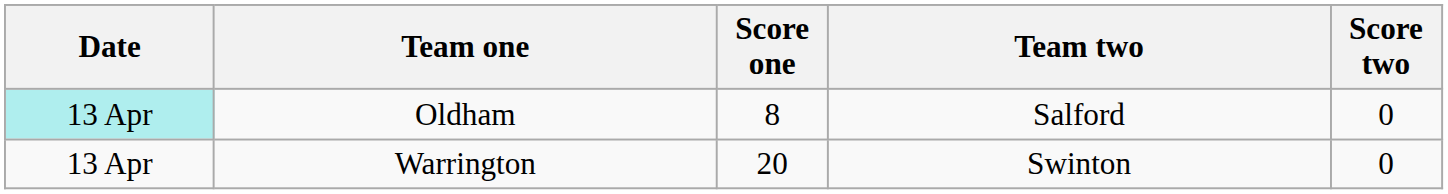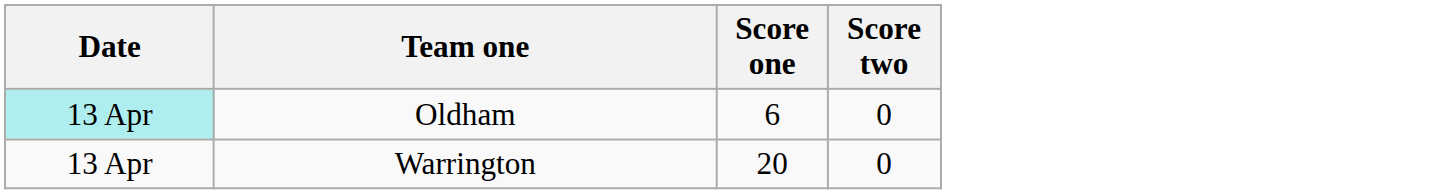 <table class="wikitable" style="text-align: center">
 <tr>
 <th width=100>Date</th>
 <th width=250>Team one</th>
 <th width=50>Score one</th>
-<th width=250>Team two</th>
 <th width=50>Score two</th>
 </tr>
 <tr>
 <td style="background: paleturquoise;">13 Apr</td>
 <td>Oldham</td>
-<td>8</td>
-<td>Salford</td>
+<td>6</td>
 <td>0</td>
 </tr>
 <tr>
 <td>13 Apr</td>
 <td>Warrington</td>
 <td>20</td>
-<td>Swinton</td>
 <td>0</td>
 </tr>
 </table>
